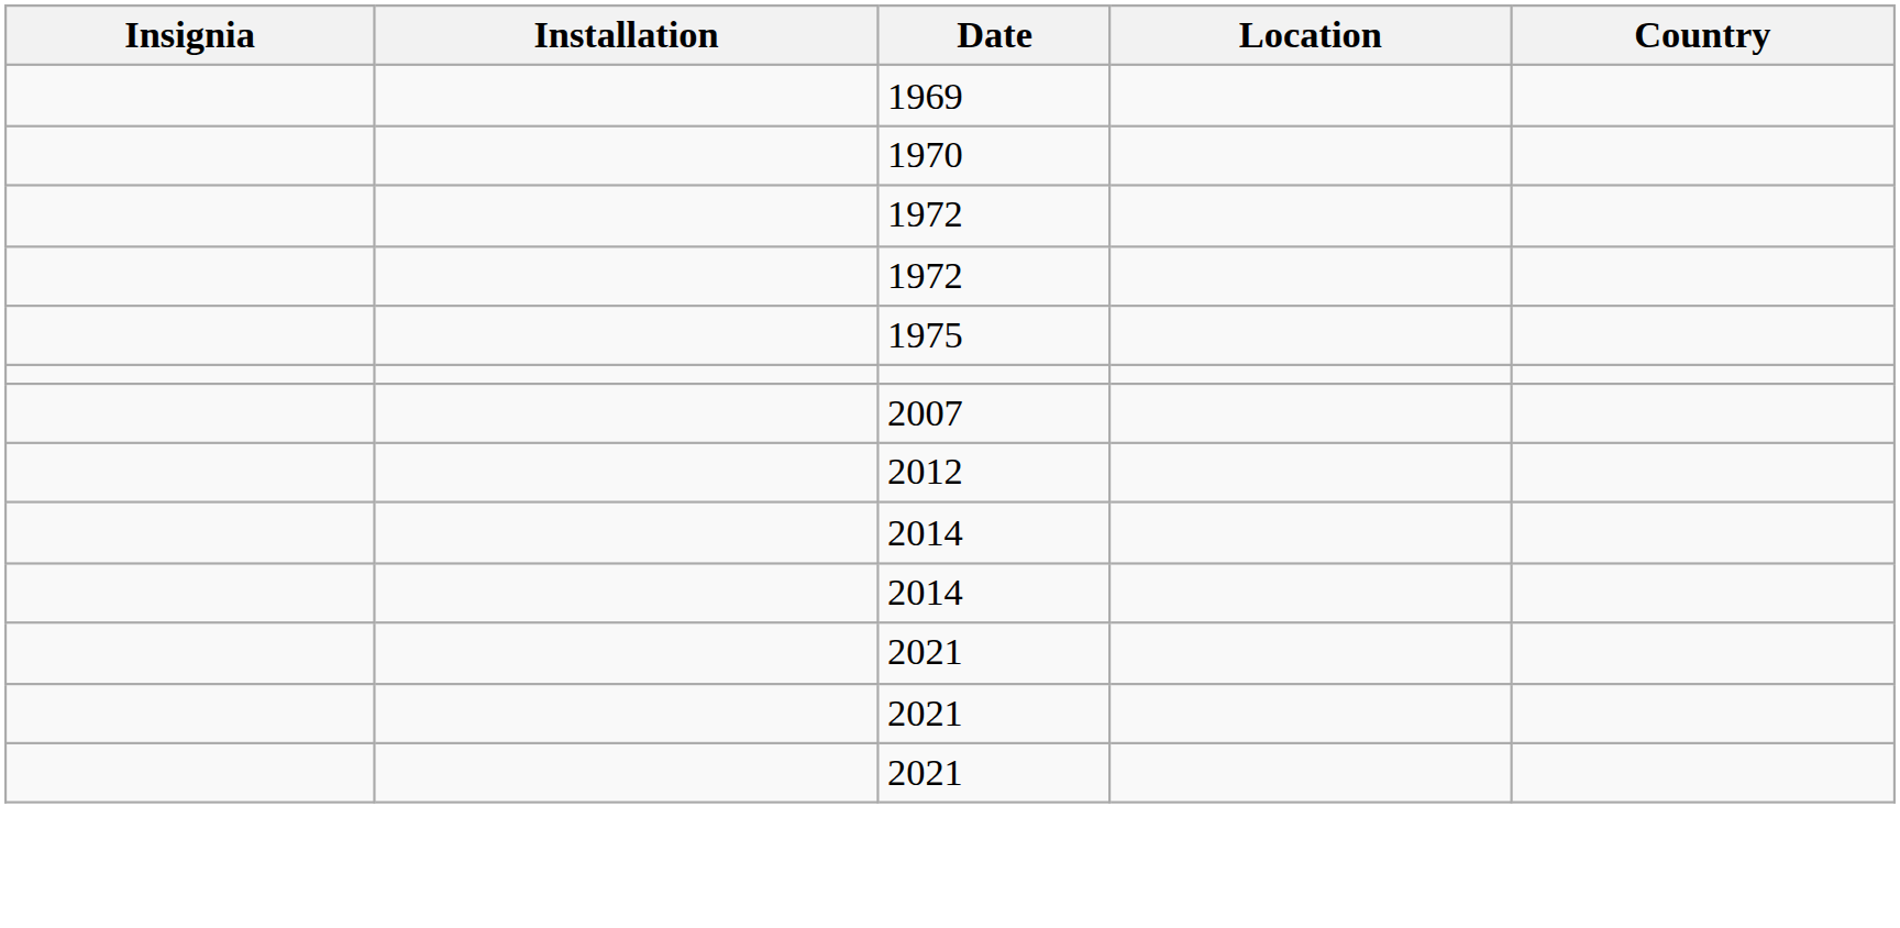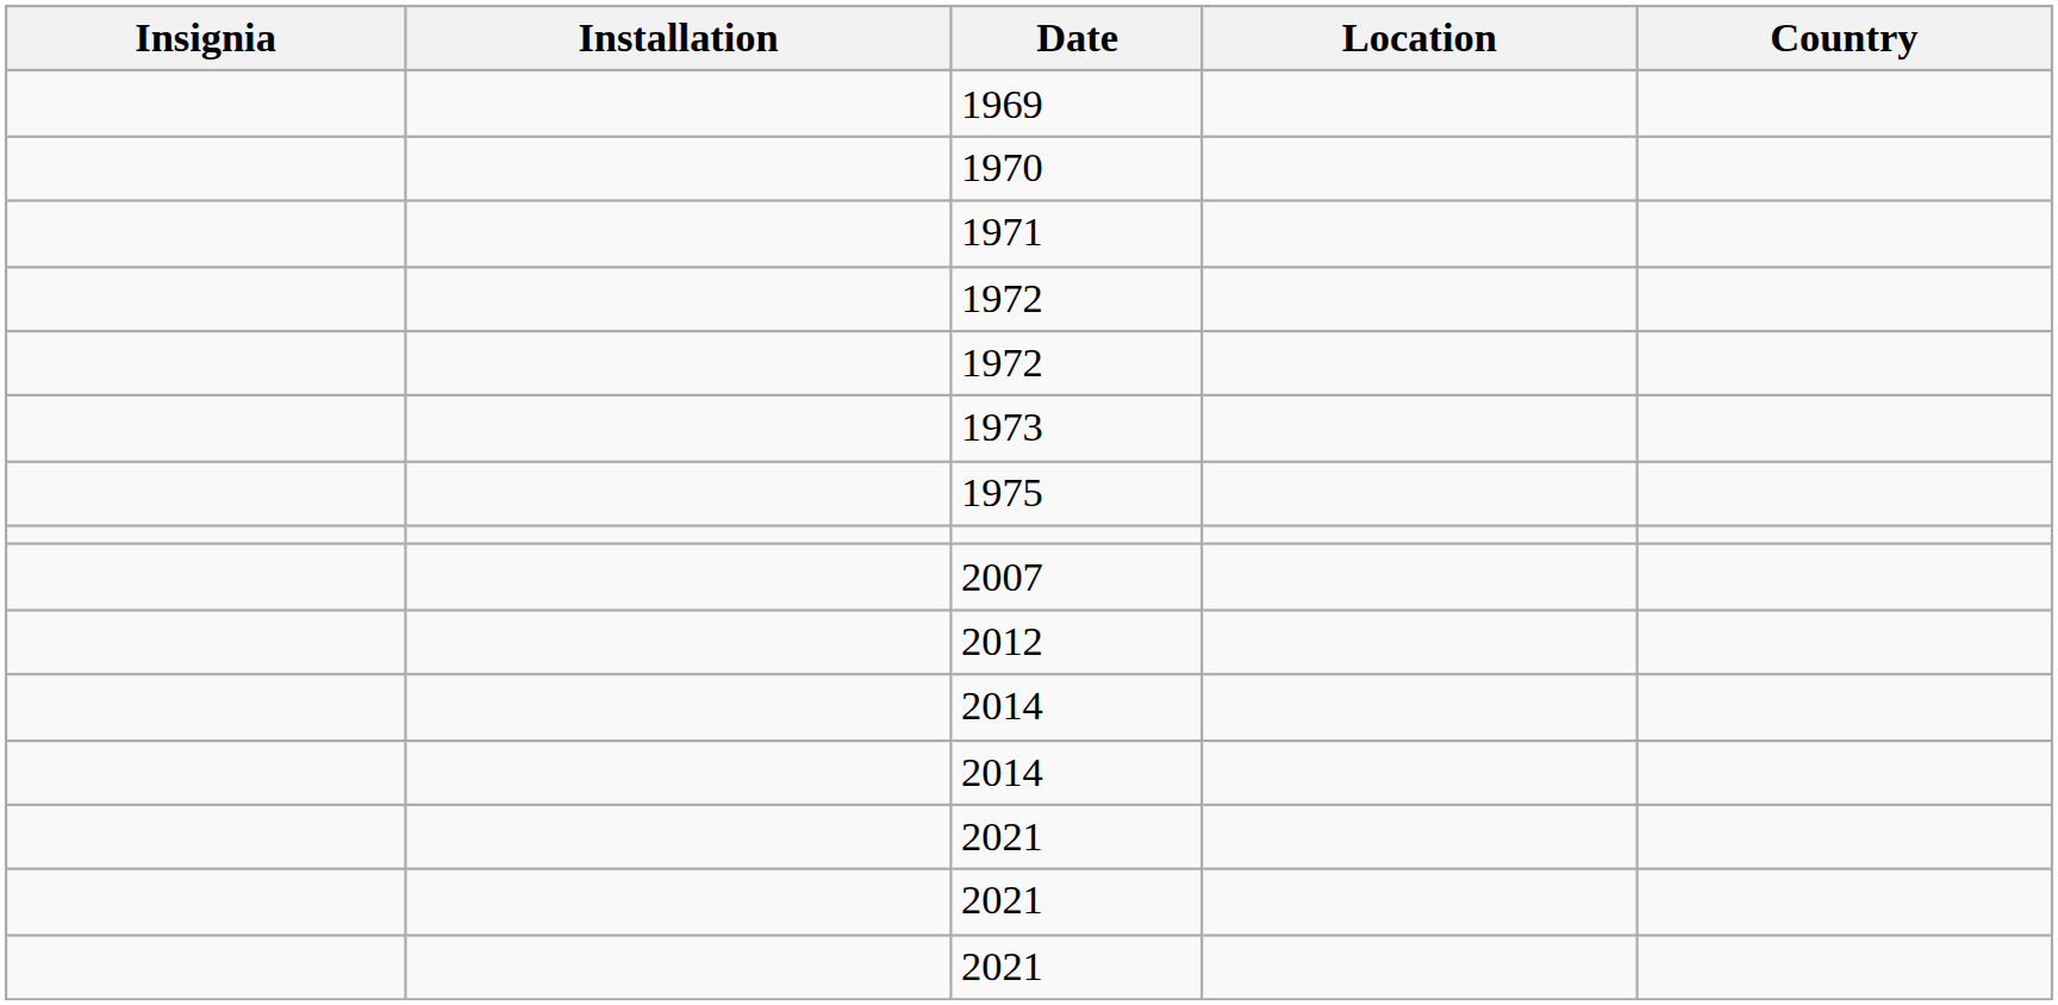 <table class="wikitable sortable" width="800">
 <tr bgcolor="#CCCCCC">
 <th>Insignia</th>
 <th>Installation</th>
 <th>Date</th>
 <th>Location</th>
 <th>Country</th>
 </tr>
 <tr>
 <td></td>
 <td></td>
 <td>1969</td>
 <td></td>
 <td></td>
 </tr>
 <tr>
 <td></td>
 <td></td>
 <td>1970</td>
 <td></td>
 <td></td>
 </tr>
 <tr>
 <td></td>
 <td></td>
+<td>1971</td>
+<td></td>
+<td></td>
+</tr>
+<tr>
+<td></td>
+<td></td>
 <td>1972</td>
 <td></td>
 <td></td>
 </tr>
 <tr>
 <td></td>
 <td></td>
 <td>1972</td>
+<td></td>
+<td></td>
+</tr>
+<tr>
+<td></td>
+<td></td>
+<td>1973</td>
 <td></td>
 <td></td>
 </tr>
 <tr>
 <td></td>
 <td></td>
 <td>1975</td>
 <td></td>
 <td></td>
 </tr>
 <tr>
 <td></td>
 <td></td>
 <td></td>
 <td></td>
 <td></td>
 </tr>
 <tr>
 <td></td>
 <td></td>
 <td>2007</td>
 <td></td>
 <td></td>
 </tr>
 <tr>
 <td></td>
 <td></td>
 <td>2012</td>
 <td></td>
 <td></td>
 </tr>
 <tr>
 <td></td>
 <td></td>
 <td>2014</td>
 <td></td>
 <td></td>
 </tr>
 <tr>
 <td></td>
 <td></td>
 <td>2014</td>
 <td></td>
 <td></td>
 </tr>
 <tr>
 <td></td>
 <td></td>
 <td>2021</td>
 <td></td>
 <td></td>
 </tr>
 <tr>
 <td></td>
 <td></td>
 <td>2021</td>
 <td></td>
 <td></td>
 </tr>
 <tr>
 <td></td>
 <td></td>
 <td>2021</td>
 <td></td>
 <td></td>
 </tr>
 </table>
